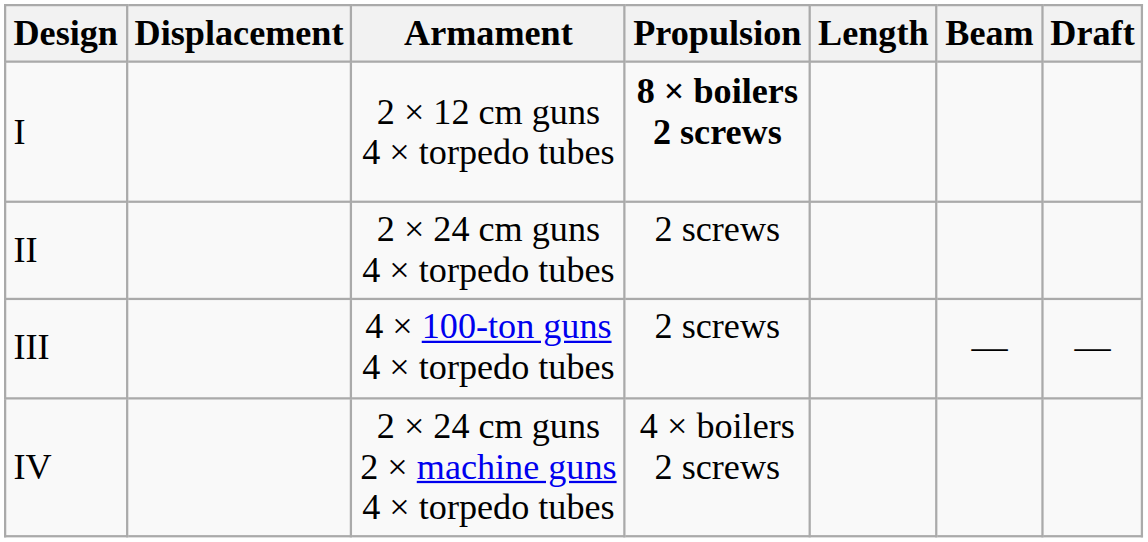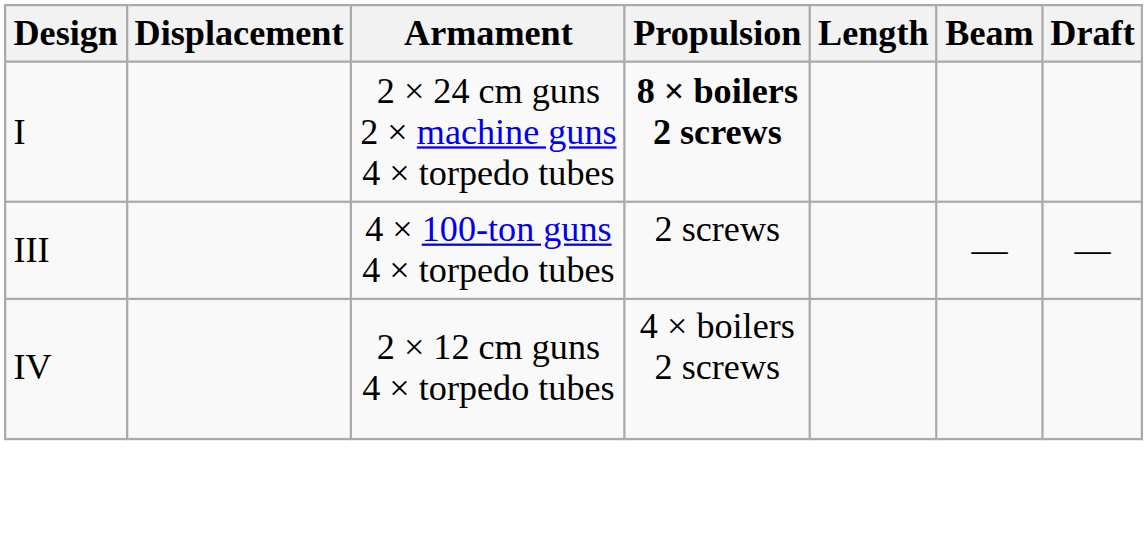 <table class=wikitable>
 <tr valign=top>
 <th>Design</th>
 <th>Displacement</th>
 <th>Armament</th>
 <th>Propulsion</th>
 <th>Length</th>
 <th>Beam</th>
 <th>Draft</th>
 </tr>
 <tr valign=middle>
 <td>I</td>
 <td align=center></td>
-<td align=center>2 × 12 cm guns<br>4 × torpedo tubes</td>
+<td align=center>2 × 24 cm guns<br>2 × <a href='#'>machine guns</a><br>4 × torpedo tubes</td>
 <td align=center><strong>8 × boilers<br>2 screws<br><br></strong></td>
-<td align=center></td>
-<td align=center></td>
-<td align=center></td>
-</tr>
-<tr valign=middle>
-<td>II</td>
-<td align=center></td>
-<td align=center>2 × 24 cm guns<br>4 × torpedo tubes</td>
-<td align=center>2 screws<br><br></td>
 <td align=center></td>
 <td align=center></td>
 <td align=center></td>
 </tr>
 <tr valign=middle>
 <td>III</td>
 <td align=center></td>
 <td align=center>4 × <a href='#'>100-ton guns</a><br>4 × torpedo tubes</td>
 <td align=center>2 screws<br><br></td>
 <td align=center></td>
 <td align=center>—</td>
 <td align=center>—</td>
 </tr>
 <tr valign=middle>
 <td>IV</td>
 <td align=center></td>
-<td align=center>2 × 24 cm guns<br>2 × <a href='#'>machine guns</a><br>4 × torpedo tubes</td>
+<td align=center>2 × 12 cm guns<br>4 × torpedo tubes</td>
 <td align=center>4 × boilers<br>2 screws<br><br></td>
 <td align=center></td>
 <td align=center></td>
 <td align=center></td>
 </tr>
 </table>
